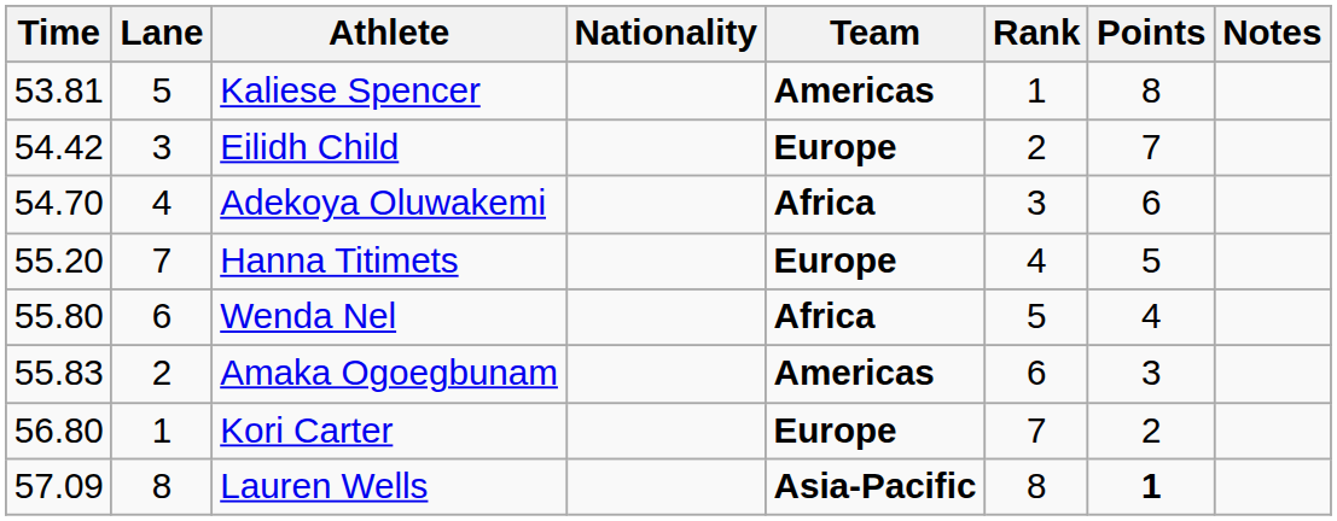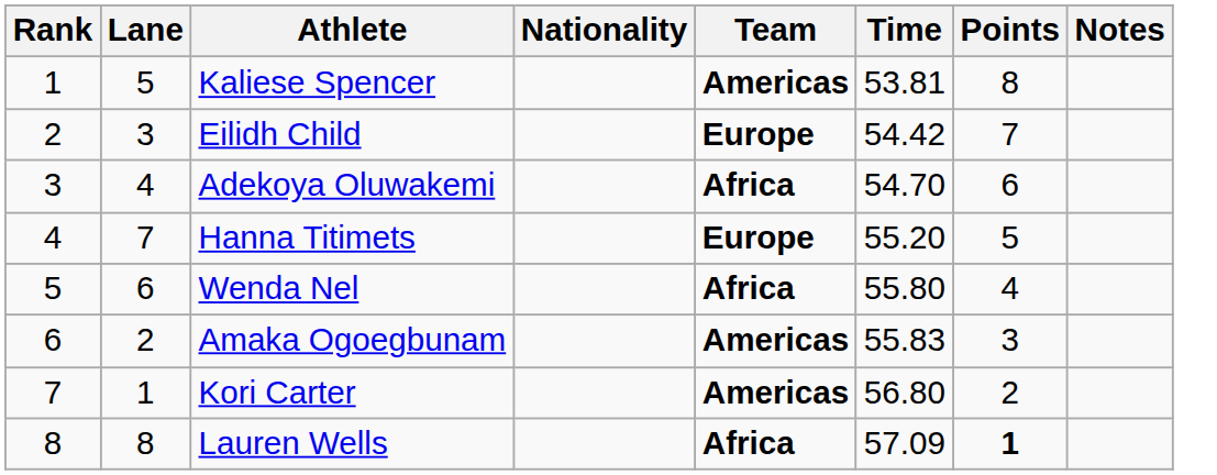 <table class="wikitable sortable" style="text-align:center">
 <tr>
-<th>Time</th>
+<th>Rank</th>
 <th>Lane</th>
 <th>Athlete</th>
 <th>Nationality</th>
 <th>Team</th>
-<th>Rank</th>
+<th>Time</th>
 <th>Points</th>
 <th>Notes</th>
 </tr>
 <tr>
-<td>53.81</td>
+<td>1</td>
 <td>5</td>
 <td align="left"><a href='#'>Kaliese Spencer</a></td>
 <td align=left></td>
 <td align=left><strong>Americas</strong></td>
-<td>1</td>
+<td>53.81</td>
 <td>8</td>
 <td></td>
 </tr>
 <tr>
-<td>54.42</td>
+<td>2</td>
 <td>3</td>
 <td align="left"><a href='#'>Eilidh Child</a></td>
 <td align=left></td>
 <td align=left><strong>Europe</strong></td>
-<td>2</td>
+<td>54.42</td>
 <td>7</td>
 <td></td>
 </tr>
 <tr>
-<td>54.70</td>
+<td>3</td>
 <td>4</td>
 <td align="left"><a href='#'>Adekoya Oluwakemi</a></td>
 <td align=left></td>
 <td align=left><strong>Africa</strong></td>
-<td>3</td>
+<td>54.70</td>
 <td>6</td>
 <td></td>
 </tr>
 <tr>
-<td>55.20</td>
+<td>4</td>
 <td>7</td>
 <td align="left"><a href='#'>Hanna Titimets</a></td>
 <td align=left></td>
 <td align=left><strong>Europe</strong></td>
-<td>4</td>
+<td>55.20</td>
 <td>5</td>
 <td></td>
 </tr>
 <tr>
-<td>55.80</td>
+<td>5</td>
 <td>6</td>
 <td align="left"><a href='#'>Wenda Nel</a></td>
 <td align=left></td>
 <td align=left><strong>Africa</strong></td>
-<td>5</td>
+<td>55.80</td>
 <td>4</td>
 <td></td>
 </tr>
 <tr>
-<td>55.83</td>
+<td>6</td>
 <td>2</td>
 <td align="left"><a href='#'>Amaka Ogoegbunam</a></td>
 <td align=left></td>
 <td align=left><strong>Americas</strong></td>
-<td>6</td>
+<td>55.83</td>
 <td>3</td>
 <td></td>
 </tr>
 <tr>
-<td>56.80</td>
+<td>7</td>
 <td>1</td>
 <td align="left"><a href='#'>Kori Carter</a></td>
 <td align=left></td>
-<td align=left><strong>Europe</strong></td>
-<td>7</td>
+<td align=left><strong>Americas</strong></td>
+<td>56.80</td>
 <td>2</td>
 <td></td>
 </tr>
 <tr>
-<td>57.09</td>
+<td>8</td>
 <td>8</td>
 <td align="left"><a href='#'>Lauren Wells</a></td>
 <td align=left></td>
-<td align=left><strong>Asia-Pacific</strong></td>
-<td>8</td>
+<td align=left><strong>Africa</strong></td>
+<td>57.09</td>
 <td><strong>1</strong></td>
 <td></td>
 </tr>
 </table>
